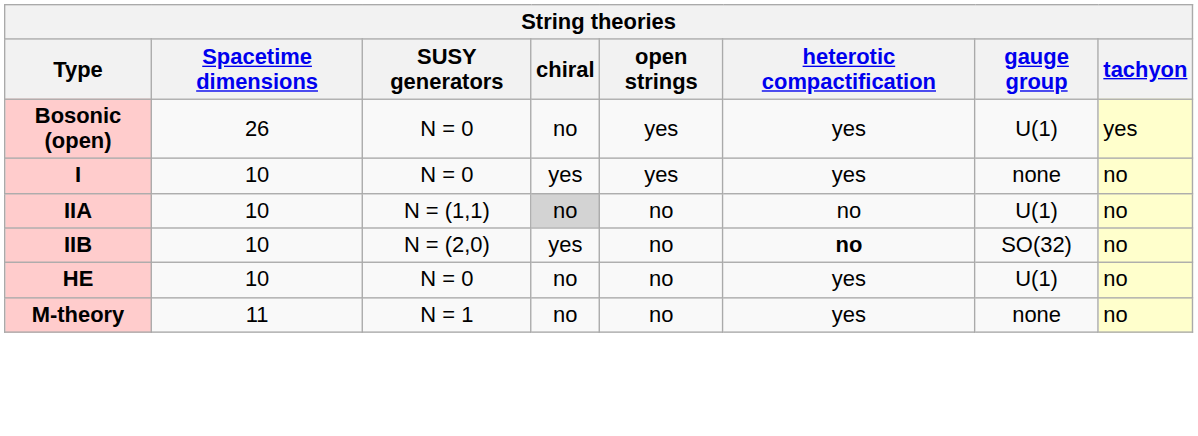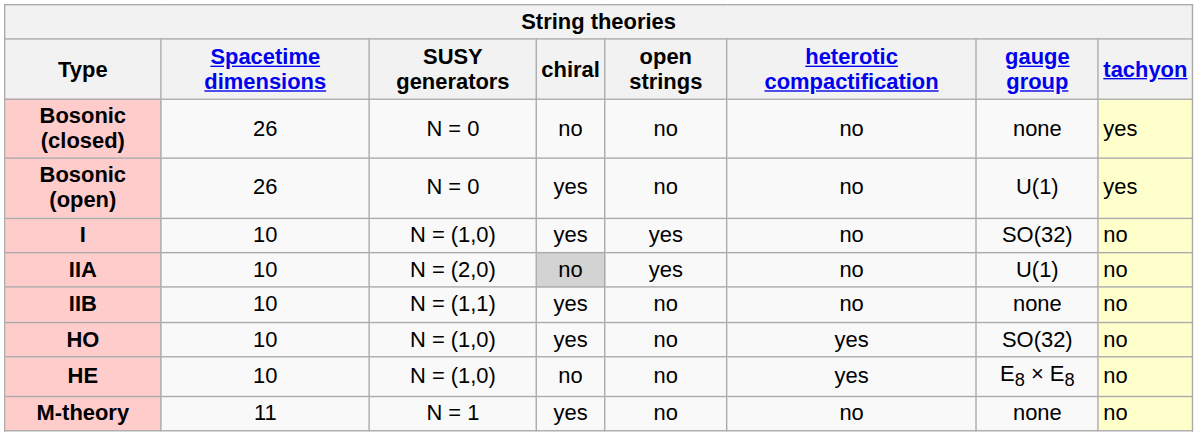 <table class="wikitable">
 <tr style="background:#fff;">
 <th colspan="8" class="dark">String theories</th>
 </tr>
 <tr>
 <th class="dark">Type</th>
 <th class="dark"><a href='#'>Spacetime dimensions</a></th>
 <th class="dark">SUSY generators</th>
 <th class="dark">chiral</th>
 <th class="dark">open strings</th>
 <th class="dark"><a href='#'>heterotic compactification</a></th>
 <th class="dark"><a href='#'>gauge group</a></th>
 <th class="dark"><a href='#'>tachyon</a></th>
 </tr>
 <tr>
+<th style="background:#fcc;" class="dark">Bosonic (closed)</th>
+<td style="text-align:CENTER;" class="dark">26</td>
+<td style="text-align:CENTER;" class="dark">N = 0</td>
+<td style="text-align:CENTER;" class="dark">no</td>
+<td style="text-align:CENTER;" class="dark">no</td>
+<td style="text-align:CENTER;" class="dark">no</td>
+<td style="text-align:CENTER;" class="dark">none</td>
+<td style="background:#ffc;" class="dark">yes</td>
+</tr>
+<tr>
 <th style="background:#fcc;" class="dark">Bosonic (open)</th>
 <td style="text-align:CENTER;" class="dark">26</td>
 <td style="text-align:CENTER;" class="dark">N = 0</td>
+<td style="text-align:CENTER;" class="dark">yes</td>
 <td style="text-align:CENTER;" class="dark">no</td>
-<td style="text-align:CENTER;" class="dark">yes</td>
-<td style="text-align:CENTER;" class="dark">yes</td>
+<td style="text-align:CENTER;" class="dark">no</td>
 <td style="text-align:CENTER;" class="dark">U(1)</td>
 <td style="background:#ffc;" class="dark">yes</td>
 </tr>
 <tr>
 <th style="background:#fcc;" class="dark">I</th>
 <td style="text-align:CENTER;" class="dark">10</td>
-<td style="text-align:CENTER;" class="dark">N = 0</td>
+<td style="text-align:CENTER;" class="dark">N = (1,0)</td>
 <td style="text-align:CENTER;" class="dark">yes</td>
 <td style="text-align:CENTER;" class="dark">yes</td>
-<td style="text-align:CENTER;" class="dark">yes</td>
-<td style="text-align:CENTER;" class="dark">none</td>
+<td style="text-align:CENTER;" class="dark">no</td>
+<td style="text-align:CENTER;" class="dark">SO(32)</td>
 <td style="background:#ffc;" class="dark">no</td>
 </tr>
 <tr>
 <th style="background:#fcc;" class="dark">IIA</th>
 <td style="text-align:CENTER;" class="dark">10</td>
-<td style="text-align:CENTER;" class="dark">N = (1,1)</td>
+<td style="text-align:CENTER;" class="dark">N = (2,0)</td>
 <td style="background: lightgrey; text-align:CENTER;" class="dark">no</td>
-<td style="text-align:CENTER;" class="dark">no</td>
+<td style="text-align:CENTER;" class="dark">yes</td>
 <td style="text-align:CENTER;" class="dark">no</td>
 <td style="text-align:CENTER;" class="dark">U(1)</td>
 <td style="background:#ffc;" class="dark">no</td>
 </tr>
 <tr>
 <th style="background:#fcc;" class="dark">IIB</th>
 <td style="text-align:CENTER;" class="dark">10</td>
-<td style="text-align:CENTER;" class="dark">N = (2,0)</td>
+<td style="text-align:CENTER;" class="dark">N = (1,1)</td>
 <td style="text-align:CENTER;" class="dark">yes</td>
 <td style="text-align:CENTER;" class="dark">no</td>
-<td style="text-align:CENTER;" class="dark"><strong>no</strong></td>
+<td style="text-align:CENTER;" class="dark">no</td>
+<td style="text-align:CENTER;" class="dark">none</td>
+<td style="background:#ffc;" class="dark">no</td>
+</tr>
+<tr>
+<th style="background:#fcc;" class="dark">HO</th>
+<td style="text-align:CENTER;" class="dark">10</td>
+<td style="text-align:CENTER;" class="dark">N = (1,0)</td>
+<td style="text-align:CENTER;" class="dark">yes</td>
+<td style="text-align:CENTER;" class="dark">no</td>
+<td style="text-align:CENTER;" class="dark">yes</td>
 <td style="text-align:CENTER;" class="dark">SO(32)</td>
 <td style="background:#ffc;" class="dark">no</td>
 </tr>
 <tr>
 <th style="background:#fcc;" class="dark">HE</th>
 <td style="text-align:CENTER;" class="dark">10</td>
-<td style="text-align:CENTER;" class="dark">N = 0</td>
+<td style="text-align:CENTER;" class="dark">N = (1,0)</td>
 <td style="text-align:CENTER;" class="dark">no</td>
 <td style="text-align:CENTER;" class="dark">no</td>
 <td style="text-align:CENTER;" class="dark">yes</td>
-<td style="text-align:CENTER;" class="dark">U(1)</td>
+<td style="text-align:CENTER;" class="dark">E<sub>8</sub> × E<sub>8</sub></td>
 <td style="background:#ffc;" class="dark">no</td>
 </tr>
 <tr>
 <th style="background:#fcc;" class="dark">M-theory</th>
 <td style="text-align:CENTER;" class="dark">11</td>
 <td style="text-align:CENTER;" class="dark">N = 1</td>
+<td style="text-align:CENTER;" class="dark">yes</td>
 <td style="text-align:CENTER;" class="dark">no</td>
 <td style="text-align:CENTER;" class="dark">no</td>
-<td style="text-align:CENTER;" class="dark">yes</td>
 <td style="text-align:CENTER;" class="dark">none</td>
 <td style="background:#ffc;" class="dark">no</td>
 </tr>
 </table>
